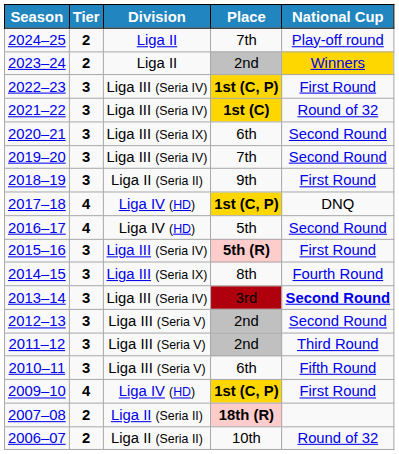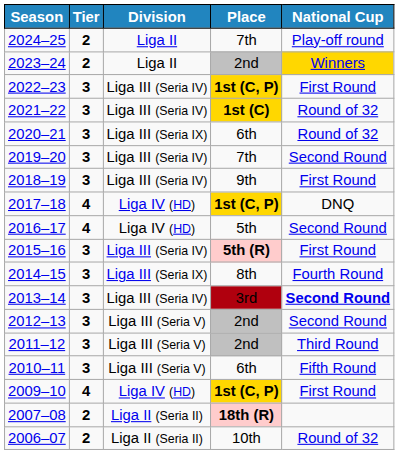 <table class="wikitable" style="text-align:center; font-size:90%">
 <tr>
 <th style="background:#2185bf;color:#FFFFFF;border:1px solid #000000">Season</th>
 <th style="background:#2185bf;color:#FFFFFF;border:1px solid #000000">Tier</th>
 <th style="background:#2185bf;color:#FFFFFF;border:1px solid #000000">Division</th>
 <th style="background:#2185bf;color:#FFFFFF;border:1px solid #000000">Place</th>
 <th style="background:#2185bf;color:#FFFFFF;border:1px solid #000000">National Cup</th>
 </tr>
 <tr>
 <td><a href='#'>2024–25</a></td>
 <td><strong>2</strong></td>
 <td><a href='#'>Liga II</a></td>
 <td>7th</td>
 <td><a href='#'>Play-off round</a></td>
 </tr>
 <tr>
 <td><a href='#'>2023–24</a></td>
 <td><strong>2</strong></td>
 <td>Liga II</td>
 <td align=center bgcolor=silver>2nd</td>
 <td align=center bgcolor=gold><a href='#'>Winners</a></td>
 </tr>
 <tr>
 <td><a href='#'>2022–23</a></td>
 <td><strong>3</strong></td>
 <td>Liga III <small>(Seria IV)</small></td>
 <td align=center bgcolor=gold><strong>1st (C, P)</strong></td>
 <td><a href='#'>First Round</a></td>
 </tr>
 <tr>
 <td><a href='#'>2021–22</a></td>
 <td><strong>3</strong></td>
 <td>Liga III <small>(Seria IV)</small></td>
 <td align=center bgcolor=gold><strong>1st (C)</strong></td>
 <td><a href='#'>Round of 32</a></td>
 </tr>
 <tr>
 <td><a href='#'>2020–21</a></td>
 <td><strong>3</strong></td>
 <td>Liga III <small>(Seria IX)</small></td>
 <td>6th</td>
-<td><a href='#'>Second Round</a></td>
+<td><a href='#'>Round of 32</a></td>
 </tr>
 <tr>
 <td><a href='#'>2019–20</a></td>
 <td><strong>3</strong></td>
 <td>Liga III <small>(Seria IV)</small></td>
 <td>7th</td>
 <td><a href='#'>Second Round</a></td>
 </tr>
 <tr>
 <td><a href='#'>2018–19</a></td>
 <td><strong>3</strong></td>
-<td>Liga II <small>(Seria II)</small></td>
+<td>Liga III <small>(Seria IV)</small></td>
 <td>9th</td>
 <td><a href='#'>First Round</a></td>
 </tr>
 <tr>
 <td><a href='#'>2017–18</a></td>
 <td><strong>4</strong></td>
 <td><a href='#'>Liga IV</a> <small>(<a href='#'>HD</a>)</small></td>
 <td align=center bgcolor=gold><strong>1st</strong> <strong>(C, P)</strong></td>
 <td>DNQ</td>
 </tr>
 <tr>
 <td><a href='#'>2016–17</a></td>
 <td><strong>4</strong></td>
 <td>Liga IV <small>(<a href='#'>HD</a>)</small></td>
 <td>5th</td>
 <td><a href='#'>Second Round</a></td>
 </tr>
 <tr>
 <td><a href='#'>2015–16</a></td>
 <td><strong>3</strong></td>
 <td><a href='#'>Liga III</a> <small>(Seria IV)</small></td>
 <td align=center bgcolor=#FFCCCC><strong>5th (R)</strong></td>
 <td><a href='#'>First Round</a></td>
 </tr>
 <tr>
 <td><a href='#'>2014–15</a></td>
 <td><strong>3</strong></td>
 <td><a href='#'>Liga III</a> <small>(Seria IX)</small></td>
 <td>8th</td>
 <td><a href='#'>Fourth Round</a></td>
 </tr>
 <tr>
 <td><a href='#'>2013–14</a></td>
 <td><strong>3</strong></td>
 <td>Liga III <small>(Seria IV)</small></td>
 <td align=center bgcolor=bronze>3rd</td>
 <td><strong><a href='#'>Second Round</a></strong></td>
 </tr>
 <tr>
 <td><a href='#'>2012–13</a></td>
 <td><strong>3</strong></td>
 <td>Liga III <small>(Seria V)</small></td>
 <td align=center bgcolor=silver>2nd</td>
 <td><a href='#'>Second Round</a></td>
 </tr>
 <tr>
 <td><a href='#'>2011–12</a></td>
 <td><strong>3</strong></td>
 <td>Liga III <small>(Seria V)</small></td>
 <td align=center bgcolor=silver>2nd</td>
 <td><a href='#'>Third Round</a></td>
 </tr>
 <tr>
 <td><a href='#'>2010–11</a></td>
 <td><strong>3</strong></td>
 <td>Liga III <small>(Seria V)</small></td>
 <td>6th</td>
 <td><a href='#'>Fifth Round</a></td>
 </tr>
 <tr>
 <td><a href='#'>2009–10</a></td>
 <td><strong>4</strong></td>
 <td><a href='#'>Liga IV</a> <small>(<a href='#'>HD</a>)</small></td>
 <td align=center bgcolor=gold><strong>1st</strong> <strong>(C, P)</strong></td>
 <td><a href='#'>First Round</a></td>
 </tr>
 <tr>
 <td><a href='#'>2007–08</a></td>
 <td><strong>2</strong></td>
 <td><a href='#'>Liga II</a> <small>(Seria II)</small></td>
 <td align=center bgcolor=#FFCCCC><strong>18th</strong> <strong>(R)</strong></td>
 <td></td>
 </tr>
 <tr>
 <td><a href='#'>2006–07</a></td>
 <td><strong>2</strong></td>
 <td>Liga II <small>(Seria II)</small></td>
 <td>10th</td>
 <td><a href='#'>Round of 32</a></td>
 </tr>
 </table>
